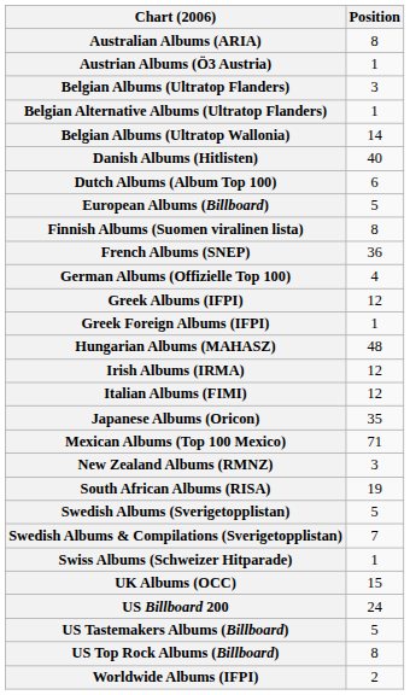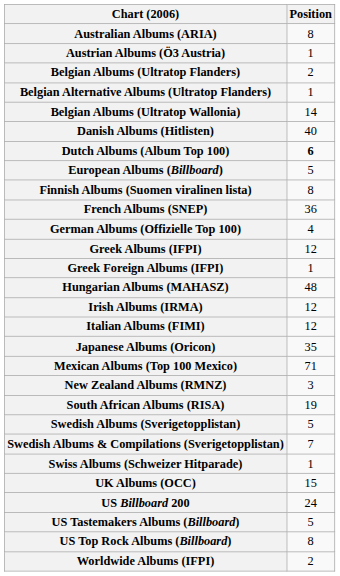 <table class="wikitable plainrowheaders sortable">
 <tr>
 <th>Chart (2006)</th>
 <th>Position</th>
 </tr>
 <tr>
 <th scope="row">Australian Albums (ARIA)</th>
 <td style="text-align:center;">8</td>
 </tr>
 <tr>
 <th scope="row">Austrian Albums (Ö3 Austria)</th>
 <td style="text-align:center;">1</td>
 </tr>
 <tr>
 <th scope="row">Belgian Albums (Ultratop Flanders)</th>
-<td style="text-align:center;">3</td>
+<td style="text-align:center;">2</td>
 </tr>
 <tr>
 <th scope="row">Belgian Alternative Albums (Ultratop Flanders)</th>
 <td style="text-align:center;">1</td>
 </tr>
 <tr>
 <th scope="row">Belgian Albums (Ultratop Wallonia)</th>
 <td style="text-align:center;">14</td>
 </tr>
 <tr>
 <th scope="row">Danish Albums (Hitlisten)</th>
 <td style="text-align:center;">40</td>
 </tr>
 <tr>
 <th scope="row">Dutch Albums (Album Top 100)</th>
-<td style="text-align:center;">6</td>
+<td style="text-align:center;"><strong>6</strong></td>
 </tr>
 <tr>
 <th scope="row">European Albums (<em>Billboard</em>)</th>
 <td style="text-align:center;">5</td>
 </tr>
 <tr>
 <th scope="row">Finnish Albums (Suomen viralinen lista)</th>
 <td style="text-align:center;">8</td>
 </tr>
 <tr>
 <th scope="row">French Albums (SNEP)</th>
 <td style="text-align:center;">36</td>
 </tr>
 <tr>
 <th scope="row">German Albums (Offizielle Top 100)</th>
 <td style="text-align:center;">4</td>
 </tr>
 <tr>
 <th scope="row">Greek Albums (IFPI)</th>
 <td style="text-align:center;">12</td>
 </tr>
 <tr>
 <th scope="row">Greek Foreign Albums (IFPI)</th>
 <td style="text-align:center;">1</td>
 </tr>
 <tr>
 <th scope="row">Hungarian Albums (MAHASZ)</th>
 <td style="text-align:center;">48</td>
 </tr>
 <tr>
 <th scope="row">Irish Albums (IRMA)</th>
 <td style="text-align:center;">12</td>
 </tr>
 <tr>
 <th scope="row">Italian Albums (FIMI)</th>
 <td style="text-align:center;">12</td>
 </tr>
 <tr>
 <th scope="row">Japanese Albums (Oricon)</th>
 <td style="text-align:center;">35</td>
 </tr>
 <tr>
 <th scope="row">Mexican Albums (Top 100 Mexico)</th>
 <td style="text-align:center;">71</td>
 </tr>
 <tr>
 <th scope="row">New Zealand Albums (RMNZ)</th>
 <td style="text-align:center;">3</td>
 </tr>
 <tr>
 <th scope="row">South African Albums (RISA)</th>
 <td style="text-align:center;">19</td>
 </tr>
 <tr>
 <th scope="row">Swedish Albums (Sverigetopplistan)</th>
 <td style="text-align:center;">5</td>
 </tr>
 <tr>
 <th scope="row">Swedish Albums & Compilations (Sverigetopplistan)</th>
 <td style="text-align:center;">7</td>
 </tr>
 <tr>
 <th scope="row">Swiss Albums (Schweizer Hitparade)</th>
 <td style="text-align:center;">1</td>
 </tr>
 <tr>
 <th scope="row">UK Albums (OCC)</th>
 <td style="text-align:center;">15</td>
 </tr>
 <tr>
 <th scope="row">US <em>Billboard</em> 200</th>
 <td style="text-align:center;">24</td>
 </tr>
 <tr>
 <th scope="row">US Tastemakers Albums (<em>Billboard</em>)</th>
 <td style="text-align:center;">5</td>
 </tr>
 <tr>
 <th scope="row">US Top Rock Albums (<em>Billboard</em>)</th>
 <td style="text-align:center;">8</td>
 </tr>
 <tr>
 <th scope="row">Worldwide Albums (IFPI)</th>
 <td style="text-align:center;">2</td>
 </tr>
 </table>
